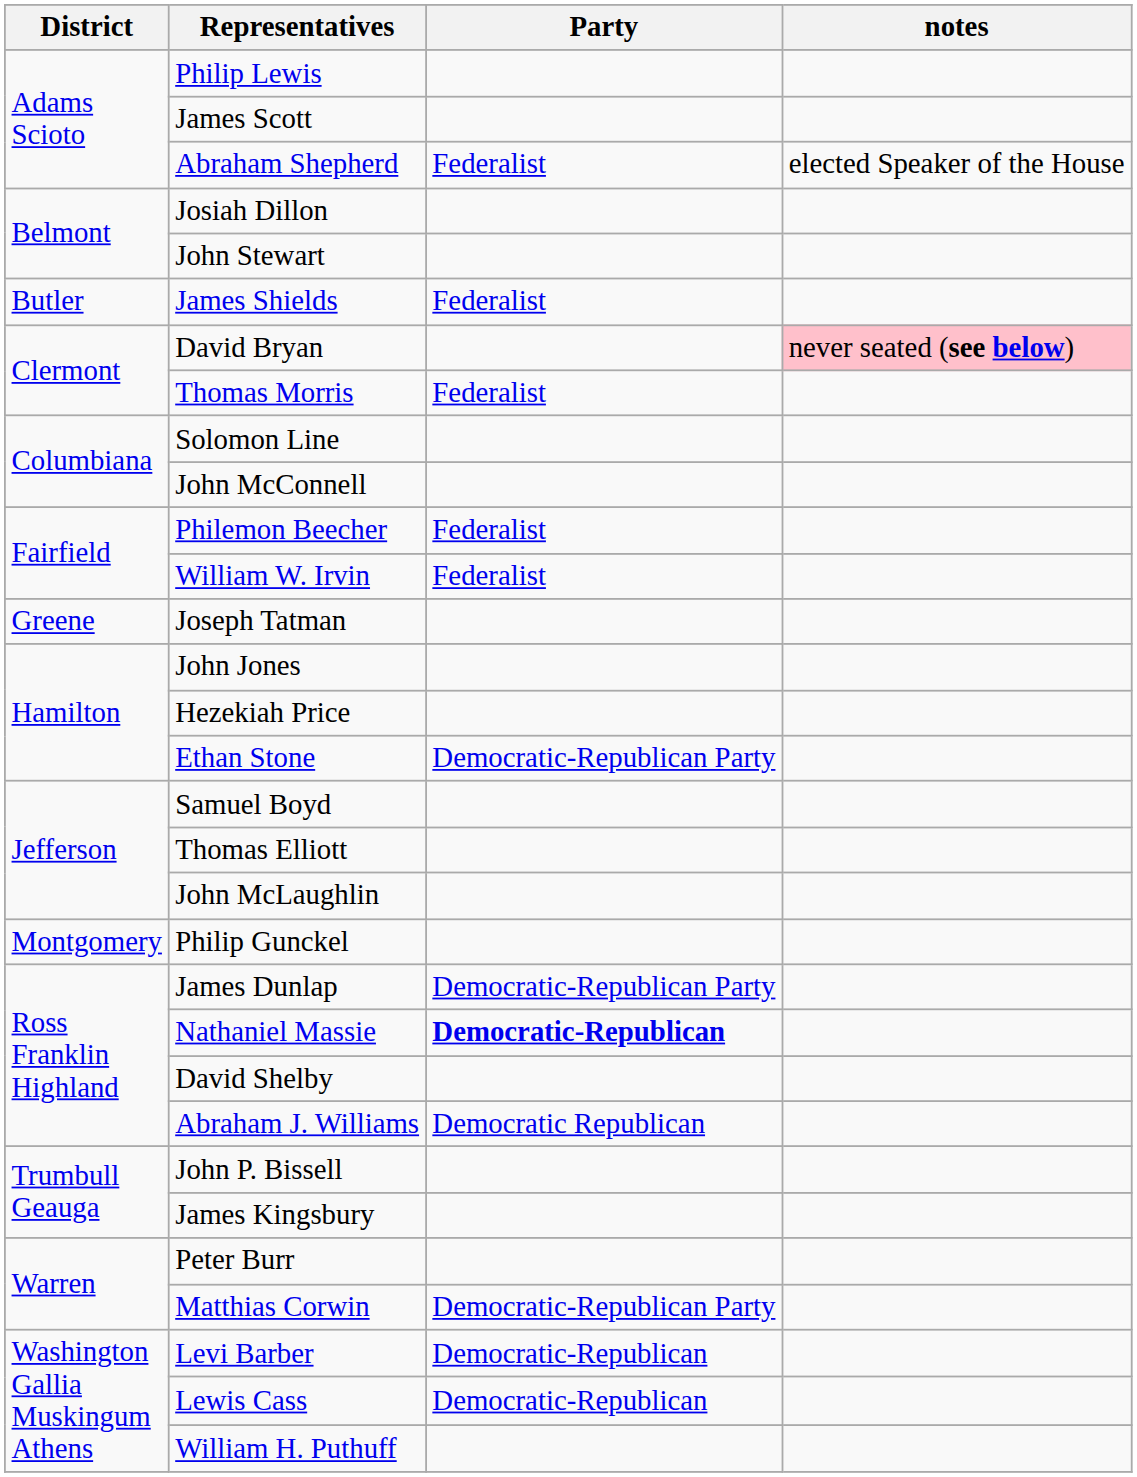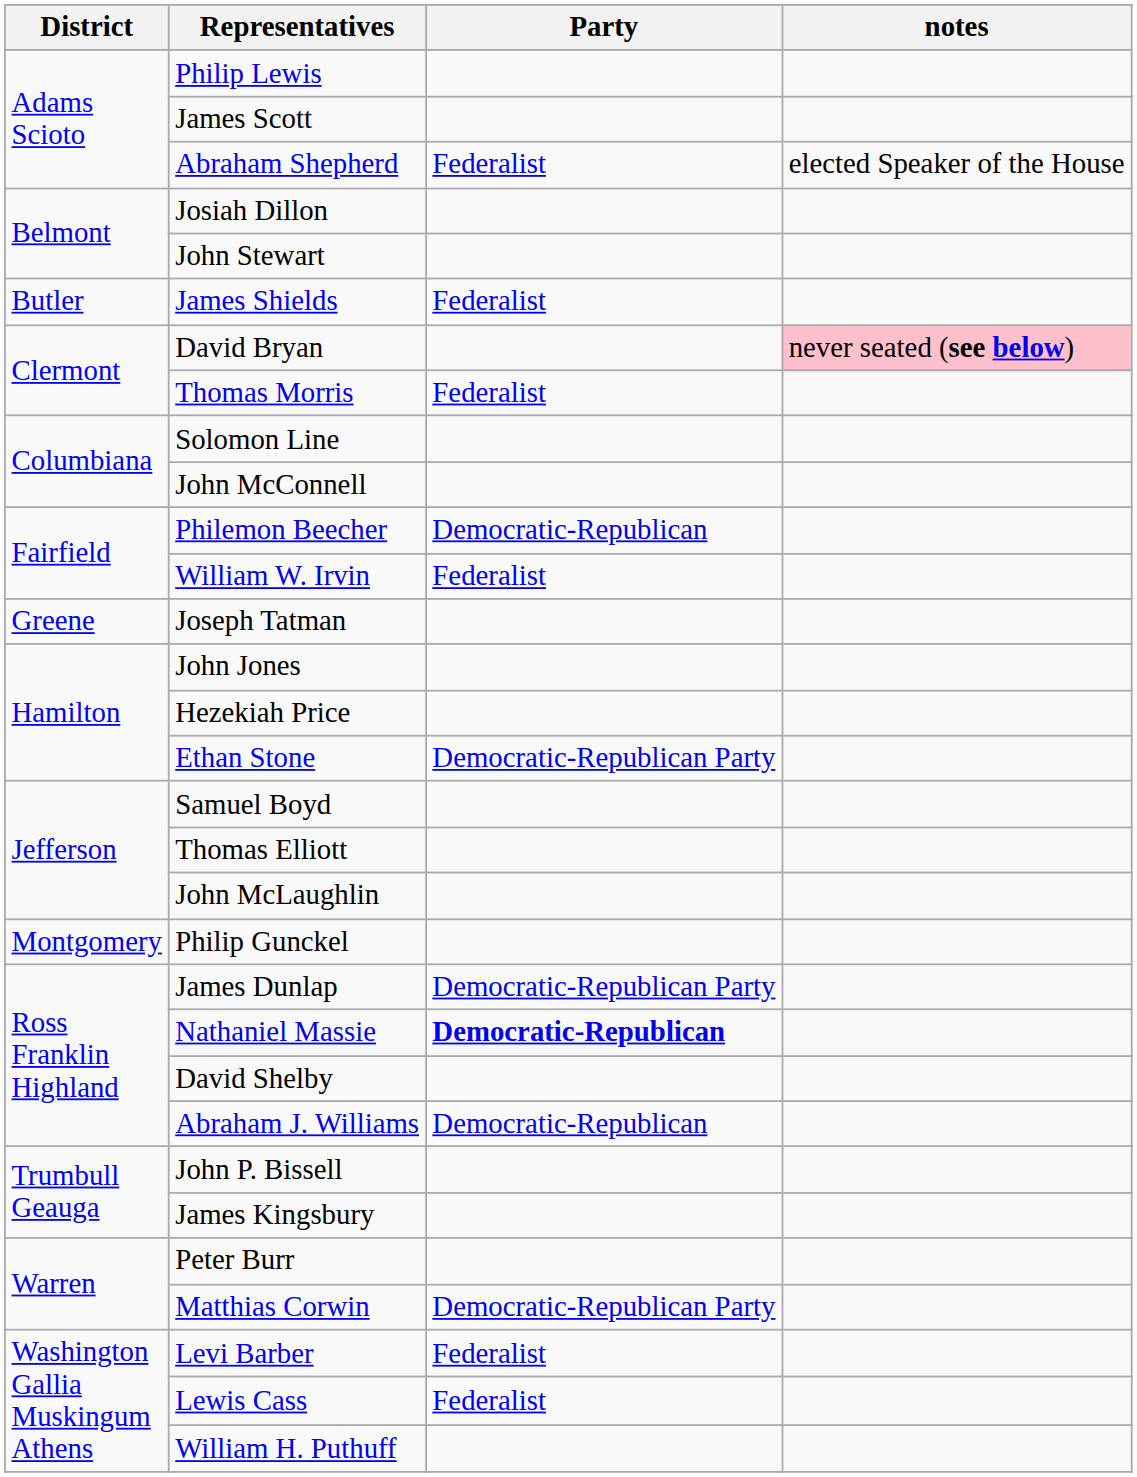 <table class="wikitable">
 <tr>
 <th>District</th>
 <th>Representatives</th>
 <th>Party</th>
 <th>notes</th>
 </tr>
 <tr>
 <td rowspan=3><a href='#'>Adams</a><br><a href='#'>Scioto</a></td>
 <td><a href='#'>Philip Lewis</a></td>
 <td></td>
 <td></td>
 </tr>
 <tr>
 <td>James Scott</td>
 <td></td>
 <td></td>
 </tr>
 <tr>
 <td><a href='#'>Abraham Shepherd</a></td>
 <td><a href='#'>Federalist</a></td>
 <td>elected Speaker of the House</td>
 </tr>
 <tr>
 <td rowspan=2><a href='#'>Belmont</a></td>
 <td>Josiah Dillon</td>
 <td></td>
 <td></td>
 </tr>
 <tr>
 <td>John Stewart</td>
 <td></td>
 <td></td>
 </tr>
 <tr>
 <td><a href='#'>Butler</a></td>
 <td><a href='#'>James Shields</a></td>
 <td><a href='#'>Federalist</a></td>
 <td></td>
 </tr>
 <tr>
 <td rowspan=2><a href='#'>Clermont</a></td>
 <td>David Bryan</td>
 <td></td>
 <td style="background: pink;">never seated (<strong>see <a href='#'>below</a></strong>)</td>
 </tr>
 <tr>
 <td><a href='#'>Thomas Morris</a></td>
 <td><a href='#'>Federalist</a></td>
 <td></td>
 </tr>
 <tr>
 <td rowspan=2><a href='#'>Columbiana</a></td>
 <td>Solomon Line</td>
 <td></td>
 </tr>
 <tr>
 <td>John McConnell</td>
 <td></td>
 <td></td>
 </tr>
 <tr>
 <td rowspan=2><a href='#'>Fairfield</a></td>
 <td><a href='#'>Philemon Beecher</a></td>
-<td><a href='#'>Federalist</a></td>
+<td><a href='#'>Democratic-Republican</a></td>
 <td></td>
 </tr>
 <tr>
 <td><a href='#'>William W. Irvin</a></td>
 <td><a href='#'>Federalist</a></td>
 <td></td>
 </tr>
 <tr>
 <td><a href='#'>Greene</a></td>
 <td>Joseph Tatman</td>
 <td></td>
 <td></td>
 </tr>
 <tr>
 <td rowspan=3><a href='#'>Hamilton</a></td>
 <td>John Jones</td>
 <td></td>
 <td></td>
 </tr>
 <tr>
 <td>Hezekiah Price</td>
 <td></td>
 <td></td>
 </tr>
 <tr>
 <td><a href='#'>Ethan Stone</a></td>
 <td><a href='#'>Democratic-Republican Party</a></td>
 <td></td>
 </tr>
 <tr>
 <td rowspan=3><a href='#'>Jefferson</a></td>
 <td>Samuel Boyd</td>
 <td></td>
 <td></td>
 </tr>
 <tr>
 <td>Thomas Elliott</td>
 <td></td>
 <td></td>
 </tr>
 <tr>
 <td>John McLaughlin</td>
 <td></td>
 <td></td>
 </tr>
 <tr>
 <td><a href='#'>Montgomery</a></td>
 <td>Philip Gunckel</td>
 <td></td>
 <td></td>
 </tr>
 <tr>
 <td rowspan=4><a href='#'>Ross</a><br><a href='#'>Franklin</a><br><a href='#'>Highland</a></td>
 <td>James Dunlap</td>
 <td><a href='#'>Democratic-Republican Party</a></td>
 <td></td>
 </tr>
 <tr>
 <td><a href='#'>Nathaniel Massie</a></td>
 <td><strong><a href='#'>Democratic-Republican</a></strong></td>
 <td></td>
 </tr>
 <tr>
 <td>David Shelby</td>
 <td></td>
 <td></td>
 </tr>
 <tr>
 <td><a href='#'>Abraham J. Williams</a></td>
-<td><a href='#'>Democratic Republican</a></td>
+<td><a href='#'>Democratic-Republican</a></td>
 <td></td>
 </tr>
 <tr>
 <td rowspan=2><a href='#'>Trumbull</a><br><a href='#'>Geauga</a></td>
 <td>John P. Bissell</td>
 <td></td>
 <td></td>
 </tr>
 <tr>
 <td>James Kingsbury</td>
 <td></td>
 <td></td>
 </tr>
 <tr>
 <td rowspan=2><a href='#'>Warren</a></td>
 <td>Peter Burr</td>
 <td></td>
 <td></td>
 </tr>
 <tr>
 <td><a href='#'>Matthias Corwin</a></td>
 <td><a href='#'>Democratic-Republican Party</a></td>
 <td></td>
 </tr>
 <tr>
 <td rowspan=3><a href='#'>Washington</a><br><a href='#'>Gallia</a><br><a href='#'>Muskingum</a><br><a href='#'>Athens</a></td>
 <td><a href='#'>Levi Barber</a></td>
-<td><a href='#'>Democratic-Republican</a></td>
+<td><a href='#'>Federalist</a></td>
 <td></td>
 </tr>
 <tr>
 <td><a href='#'>Lewis Cass</a></td>
-<td><a href='#'>Democratic-Republican</a></td>
+<td><a href='#'>Federalist</a></td>
 <td></td>
 </tr>
 <tr>
 <td><a href='#'>William H. Puthuff</a></td>
 <td></td>
 <td></td>
 </tr>
 </table>
